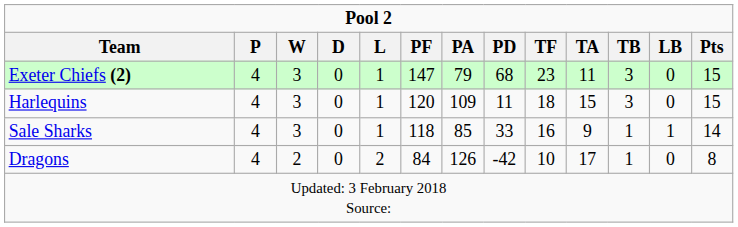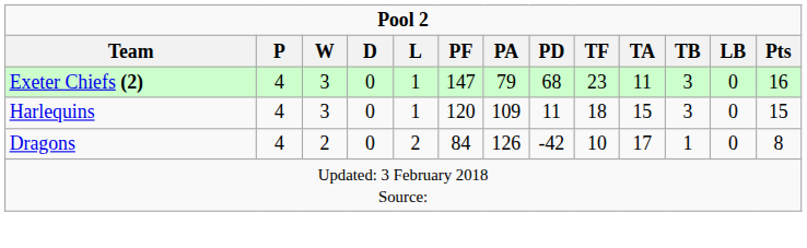 <table class="wikitable" style="text-align:center">
 <tr>
 <td colspan="13" cellpadding="0" cellspacing="0"><strong>Pool 2</strong></td>
 </tr>
 <tr>
 <th style="width:200px">Team</th>
 <th width="30">P</th>
 <th width="30">W</th>
 <th width="30">D</th>
 <th width="30">L</th>
 <th width="30">PF</th>
 <th width="30">PA</th>
 <th width="30">PD</th>
 <th width="30">TF</th>
 <th width="30">TA</th>
 <th width="30">TB</th>
 <th width="30">LB</th>
 <th width="30">Pts</th>
 </tr>
 <tr style="background:#cfc">
 <td align="left"> <a href='#'>Exeter Chiefs</a> <strong>(2)</strong></td>
 <td>4</td>
 <td>3</td>
 <td>0</td>
 <td>1</td>
 <td>147</td>
 <td>79</td>
 <td>68</td>
 <td>23</td>
 <td>11</td>
 <td>3</td>
 <td>0</td>
-<td>15</td>
+<td>16</td>
 </tr>
 <tr>
 <td align="left"> <a href='#'>Harlequins</a></td>
 <td>4</td>
 <td>3</td>
 <td>0</td>
 <td>1</td>
 <td>120</td>
 <td>109</td>
 <td>11</td>
 <td>18</td>
 <td>15</td>
 <td>3</td>
 <td>0</td>
 <td>15</td>
-</tr>
-<tr>
-<td align="left"> <a href='#'>Sale Sharks</a></td>
-<td>4</td>
-<td>3</td>
-<td>0</td>
-<td>1</td>
-<td>118</td>
-<td>85</td>
-<td>33</td>
-<td>16</td>
-<td>9</td>
-<td>1</td>
-<td>1</td>
-<td>14</td>
 </tr>
 <tr>
 <td align="left"> <a href='#'>Dragons</a></td>
 <td>4</td>
 <td>2</td>
 <td>0</td>
 <td>2</td>
 <td>84</td>
 <td>126</td>
 <td>-42</td>
 <td>10</td>
 <td>17</td>
 <td>1</td>
 <td>0</td>
 <td>8</td>
 </tr>
 <tr>
 <td colspan="13" style="border:0px"><small>Updated: 3 February 2018<br>Source: </small></td>
 </tr>
 </table>
